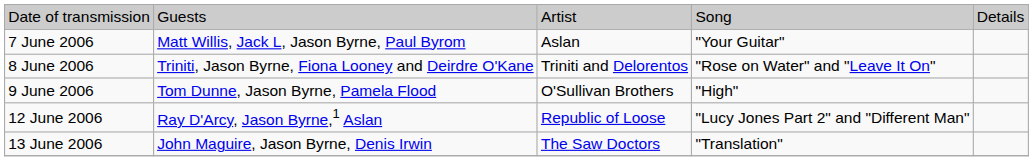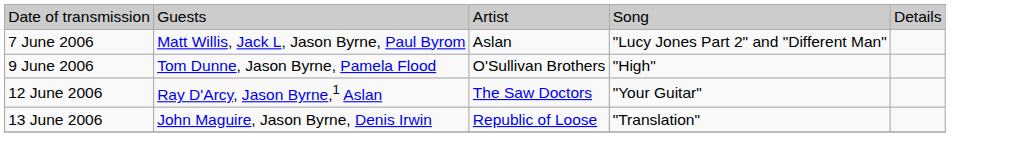 <table class="wikitable" style="font-size:90%">
 <tr bgcolor="#CCCCCC">
 <td>Date of transmission</td>
 <td>Guests</td>
 <td>Artist</td>
 <td>Song</td>
 <td>Details</td>
 </tr>
 <tr>
 <td>7 June 2006</td>
 <td><a href='#'>Matt Willis</a>, <a href='#'>Jack L</a>, Jason Byrne, <a href='#'>Paul Byrom</a></td>
 <td>Aslan</td>
-<td>"Your Guitar"</td>
-<td></td>
-</tr>
-<tr>
-<td>8 June 2006</td>
-<td><a href='#'>Triniti</a>, Jason Byrne, <a href='#'>Fiona Looney</a> and <a href='#'>Deirdre O'Kane</a></td>
-<td>Triniti and <a href='#'>Delorentos</a></td>
-<td>"Rose on Water" and "<a href='#'>Leave It On</a>"</td>
+<td>"Lucy Jones Part 2" and "Different Man"</td>
 <td></td>
 </tr>
 <tr>
 <td>9 June 2006</td>
 <td><a href='#'>Tom Dunne</a>, Jason Byrne, <a href='#'>Pamela Flood</a></td>
 <td>O'Sullivan Brothers</td>
 <td>"High"</td>
 <td></td>
 </tr>
 <tr>
 <td>12 June 2006</td>
 <td><a href='#'>Ray D'Arcy</a>, <a href='#'>Jason Byrne</a>,<sup>1</sup> <a href='#'>Aslan</a></td>
-<td><a href='#'>Republic of Loose</a></td>
-<td>"Lucy Jones Part 2" and "Different Man"</td>
+<td><a href='#'>The Saw Doctors</a></td>
+<td>"Your Guitar"</td>
 <td></td>
 </tr>
 <tr>
 <td>13 June 2006</td>
 <td><a href='#'>John Maguire</a>, Jason Byrne, <a href='#'>Denis Irwin</a></td>
-<td><a href='#'>The Saw Doctors</a></td>
+<td><a href='#'>Republic of Loose</a></td>
 <td>"Translation"</td>
 <td></td>
 </tr>
 <tr>
 </tr>
 </table>
